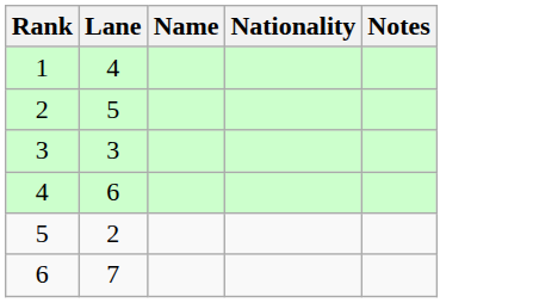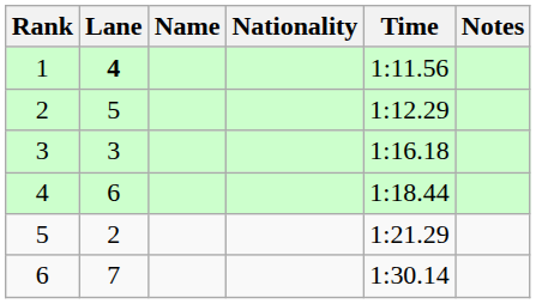 <table class="wikitable sortable" style="text-align:center">
 <tr>
 <th>Rank</th>
 <th>Lane</th>
 <th>Name</th>
 <th>Nationality</th>
+<th>Time</th>
 <th>Notes</th>
 </tr>
 <tr bgcolor=ccffcc>
 <td>1</td>
-<td>4</td>
+<td><strong>4</strong></td>
 <td align=left></td>
 <td align=left></td>
+<td>1:11.56</td>
 <td><strong></strong></td>
 </tr>
 <tr bgcolor=ccffcc>
 <td>2</td>
 <td>5</td>
 <td align=left></td>
 <td align=left></td>
+<td>1:12.29</td>
 <td><strong></strong></td>
 </tr>
 <tr bgcolor=ccffcc>
 <td>3</td>
 <td>3</td>
 <td align=left></td>
 <td align=left></td>
+<td>1:16.18</td>
 <td><strong></strong></td>
 </tr>
 <tr bgcolor=ccffcc>
 <td>4</td>
 <td>6</td>
 <td align=left></td>
 <td align=left></td>
+<td>1:18.44</td>
 <td><strong></strong></td>
 </tr>
 <tr>
 <td>5</td>
 <td>2</td>
 <td align=left></td>
 <td align=left></td>
+<td>1:21.29</td>
 <td></td>
 </tr>
 <tr>
 <td>6</td>
 <td>7</td>
 <td align=left></td>
 <td align=left></td>
+<td>1:30.14</td>
 <td></td>
 </tr>
 </table>
